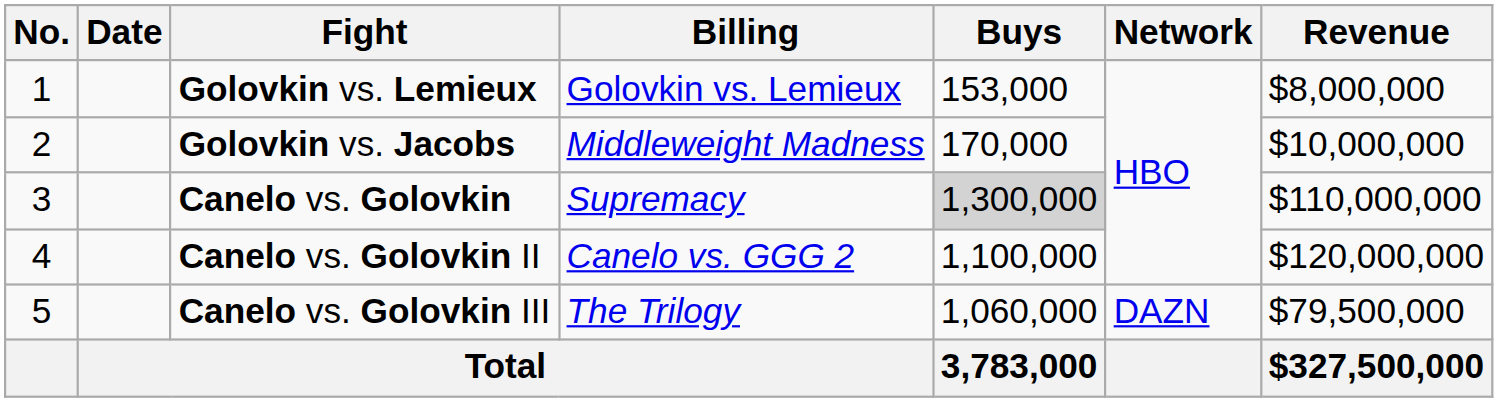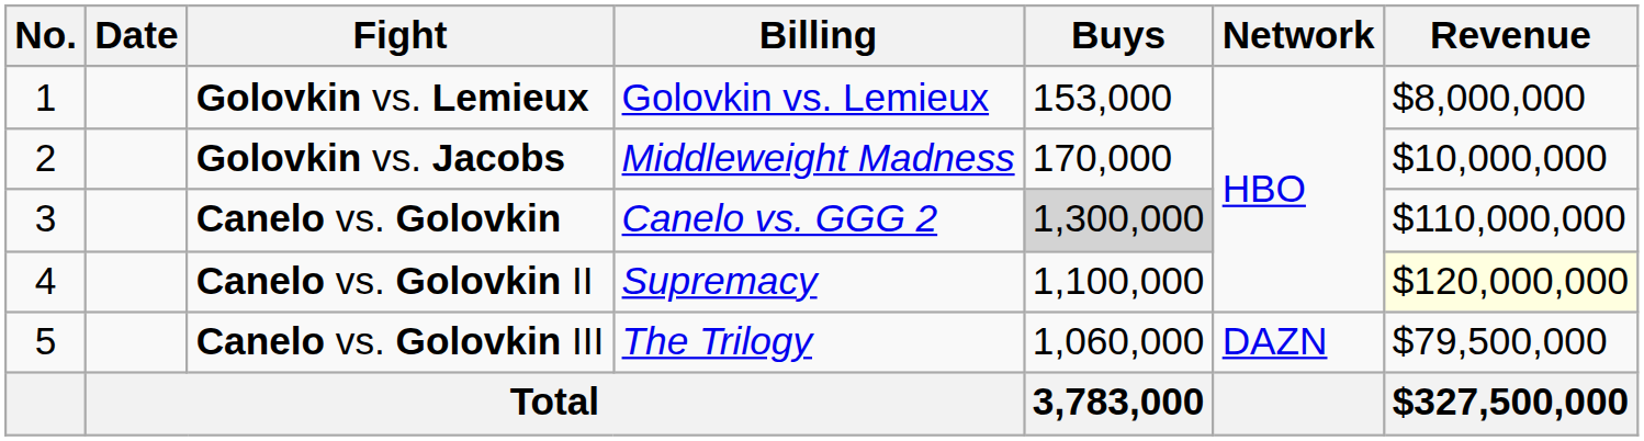 <table class="wikitable sortable">
 <tr>
 <th>No.</th>
 <th>Date</th>
 <th>Fight</th>
 <th>Billing</th>
 <th>Buys</th>
 <th>Network</th>
 <th>Revenue</th>
 </tr>
 <tr>
 <td align=center>1</td>
 <td></td>
 <td><strong>Golovkin</strong> vs. <strong>Lemieux</strong></td>
 <td><a href='#'>Golovkin vs. Lemieux</a></td>
 <td>153,000</td>
 <td rowspan=4><a href='#'>HBO</a></td>
 <td>$8,000,000</td>
 </tr>
 <tr>
 <td align=center>2</td>
 <td></td>
 <td><strong>Golovkin</strong> vs. <strong>Jacobs</strong></td>
 <td><em><a href='#'>Middleweight Madness</a></em></td>
 <td>170,000</td>
 <td>$10,000,000</td>
 </tr>
 <tr>
 <td align=center>3</td>
 <td></td>
 <td><strong>Canelo</strong> vs. <strong>Golovkin</strong></td>
-<td><em><a href='#'>Supremacy</a></em></td>
+<td><em><a href='#'>Canelo vs. GGG 2</a></em></td>
 <td style="background: lightgrey;">1,300,000</td>
 <td>$110,000,000</td>
 </tr>
 <tr>
 <td align=center>4</td>
 <td></td>
 <td><strong>Canelo</strong> vs. <strong>Golovkin</strong> II</td>
-<td><em><a href='#'>Canelo vs. GGG 2</a></em></td>
+<td><em><a href='#'>Supremacy</a></em></td>
 <td>1,100,000</td>
-<td>$120,000,000</td>
+<td style="background: lightyellow;">$120,000,000</td>
 </tr>
 <tr>
 <td align=center>5</td>
 <td></td>
 <td><strong>Canelo</strong> vs. <strong>Golovkin</strong> III</td>
 <td><a href='#'><em>The Trilogy</em></a></td>
 <td>1,060,000</td>
 <td><a href='#'>DAZN</a></td>
 <td>$79,500,000</td>
 </tr>
 <tr>
 <th></th>
 <th colspan="3">Total</th>
 <th>3,783,000</th>
 <th></th>
 <th>$327,500,000</th>
 </tr>
 </table>
